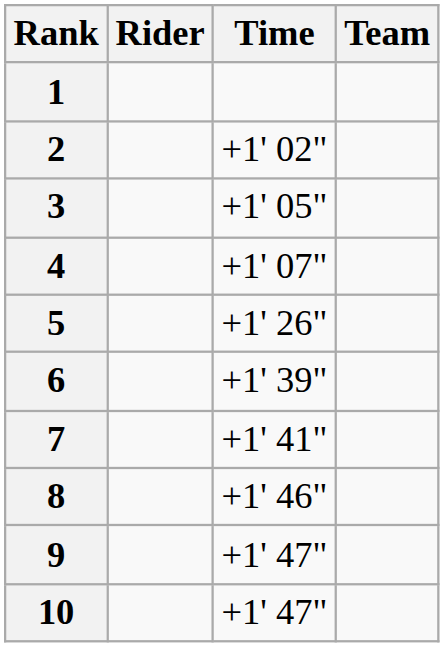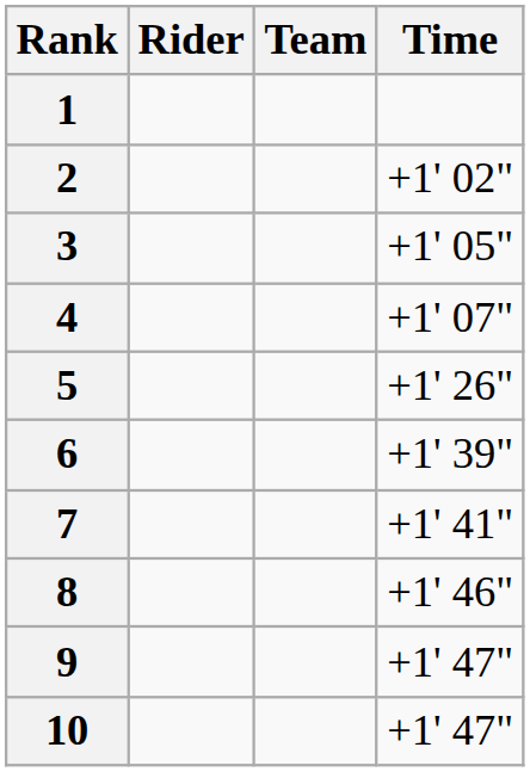 <table class="wikitable">
 <tr>
 <th scope="col">Rank</th>
 <th scope="col">Rider</th>
+<th scope="col">Team</th>
 <th scope="col">Time</th>
-<th scope="col">Team</th>
 </tr>
 <tr>
 <th scope="row">1</th>
 <td> </td>
+<td></td>
 <td style="text-align:right;"></td>
-<td></td>
 </tr>
 <tr>
 <th scope="row">2</th>
 <td></td>
+<td></td>
 <td style="text-align:right;">+1' 02"</td>
-<td></td>
 </tr>
 <tr>
 <th scope="row">3</th>
 <td></td>
+<td></td>
 <td style="text-align:right;">+1' 05"</td>
-<td></td>
 </tr>
 <tr>
 <th scope="row">4</th>
 <td></td>
+<td></td>
 <td style="text-align:right;">+1' 07"</td>
-<td></td>
 </tr>
 <tr>
 <th scope="row">5</th>
 <td></td>
+<td></td>
 <td style="text-align:right;">+1' 26"</td>
-<td></td>
 </tr>
 <tr>
 <th scope="row">6</th>
 <td></td>
+<td></td>
 <td style="text-align:right;">+1' 39"</td>
-<td></td>
 </tr>
 <tr>
 <th scope="row">7</th>
 <td></td>
+<td></td>
 <td style="text-align:right;">+1' 41"</td>
-<td></td>
 </tr>
 <tr>
 <th scope="row">8</th>
 <td></td>
+<td></td>
 <td style="text-align:right;">+1' 46"</td>
-<td></td>
 </tr>
 <tr>
 <th scope="row">9</th>
 <td> </td>
+<td></td>
 <td style="text-align:right;">+1' 47"</td>
-<td></td>
 </tr>
 <tr>
 <th scope="row">10</th>
 <td></td>
+<td></td>
 <td style="text-align:right;">+1' 47"</td>
-<td></td>
 </tr>
 </table>
